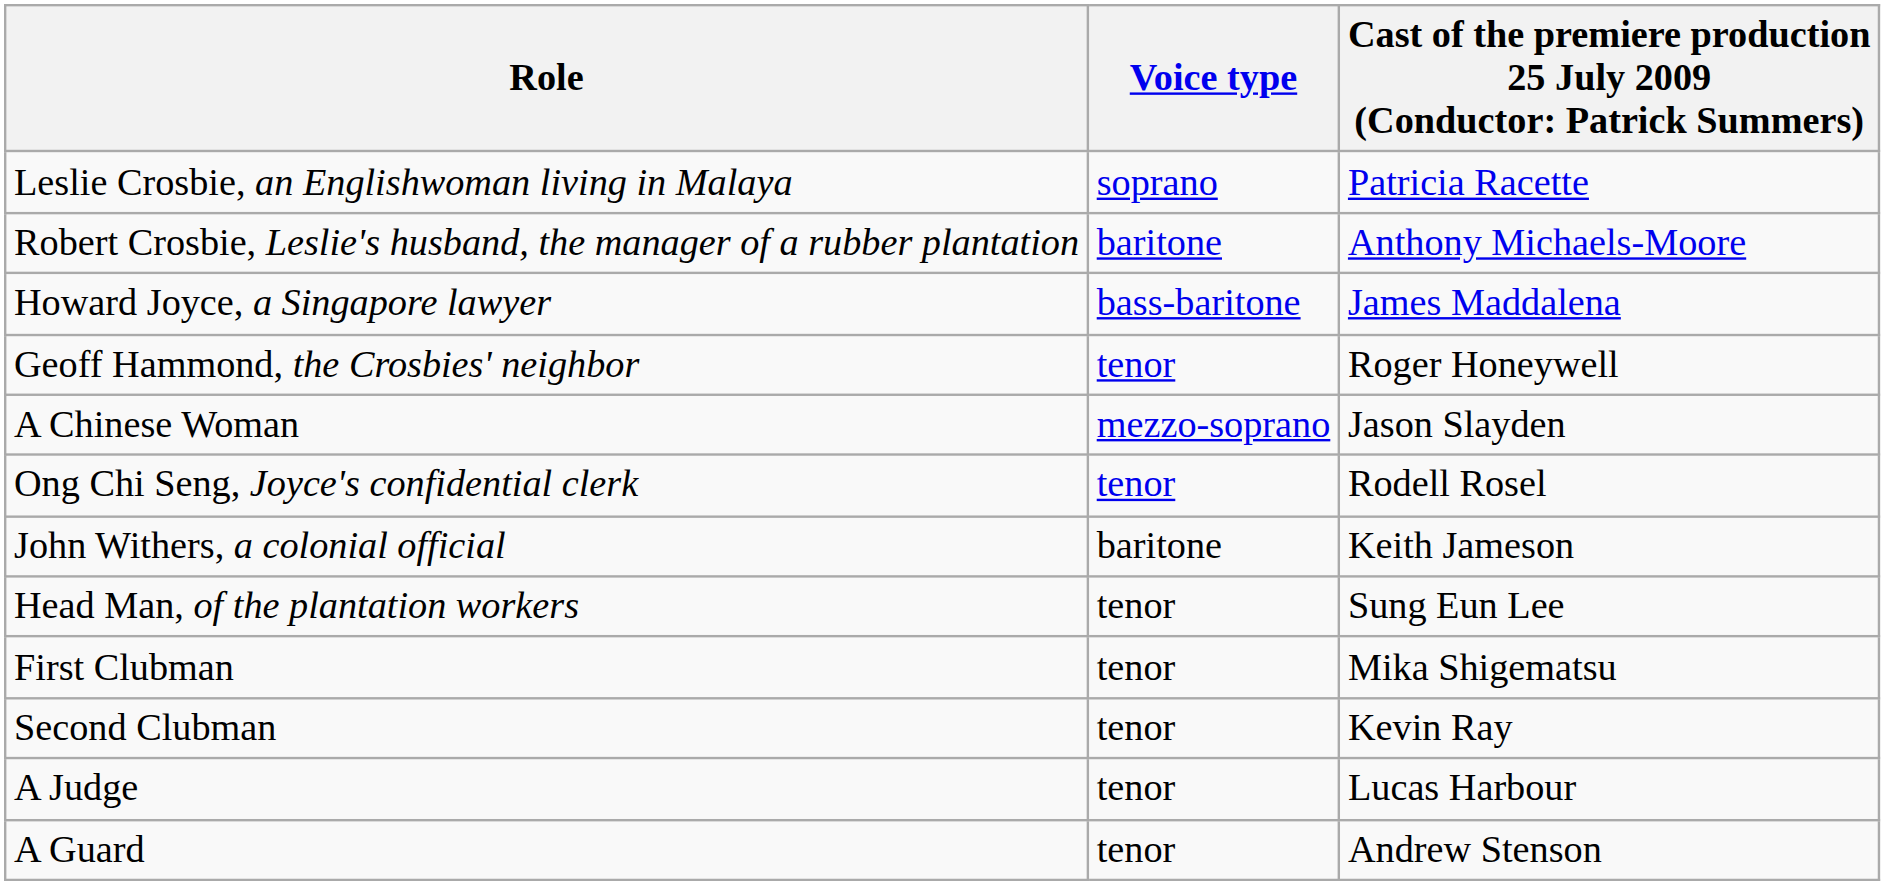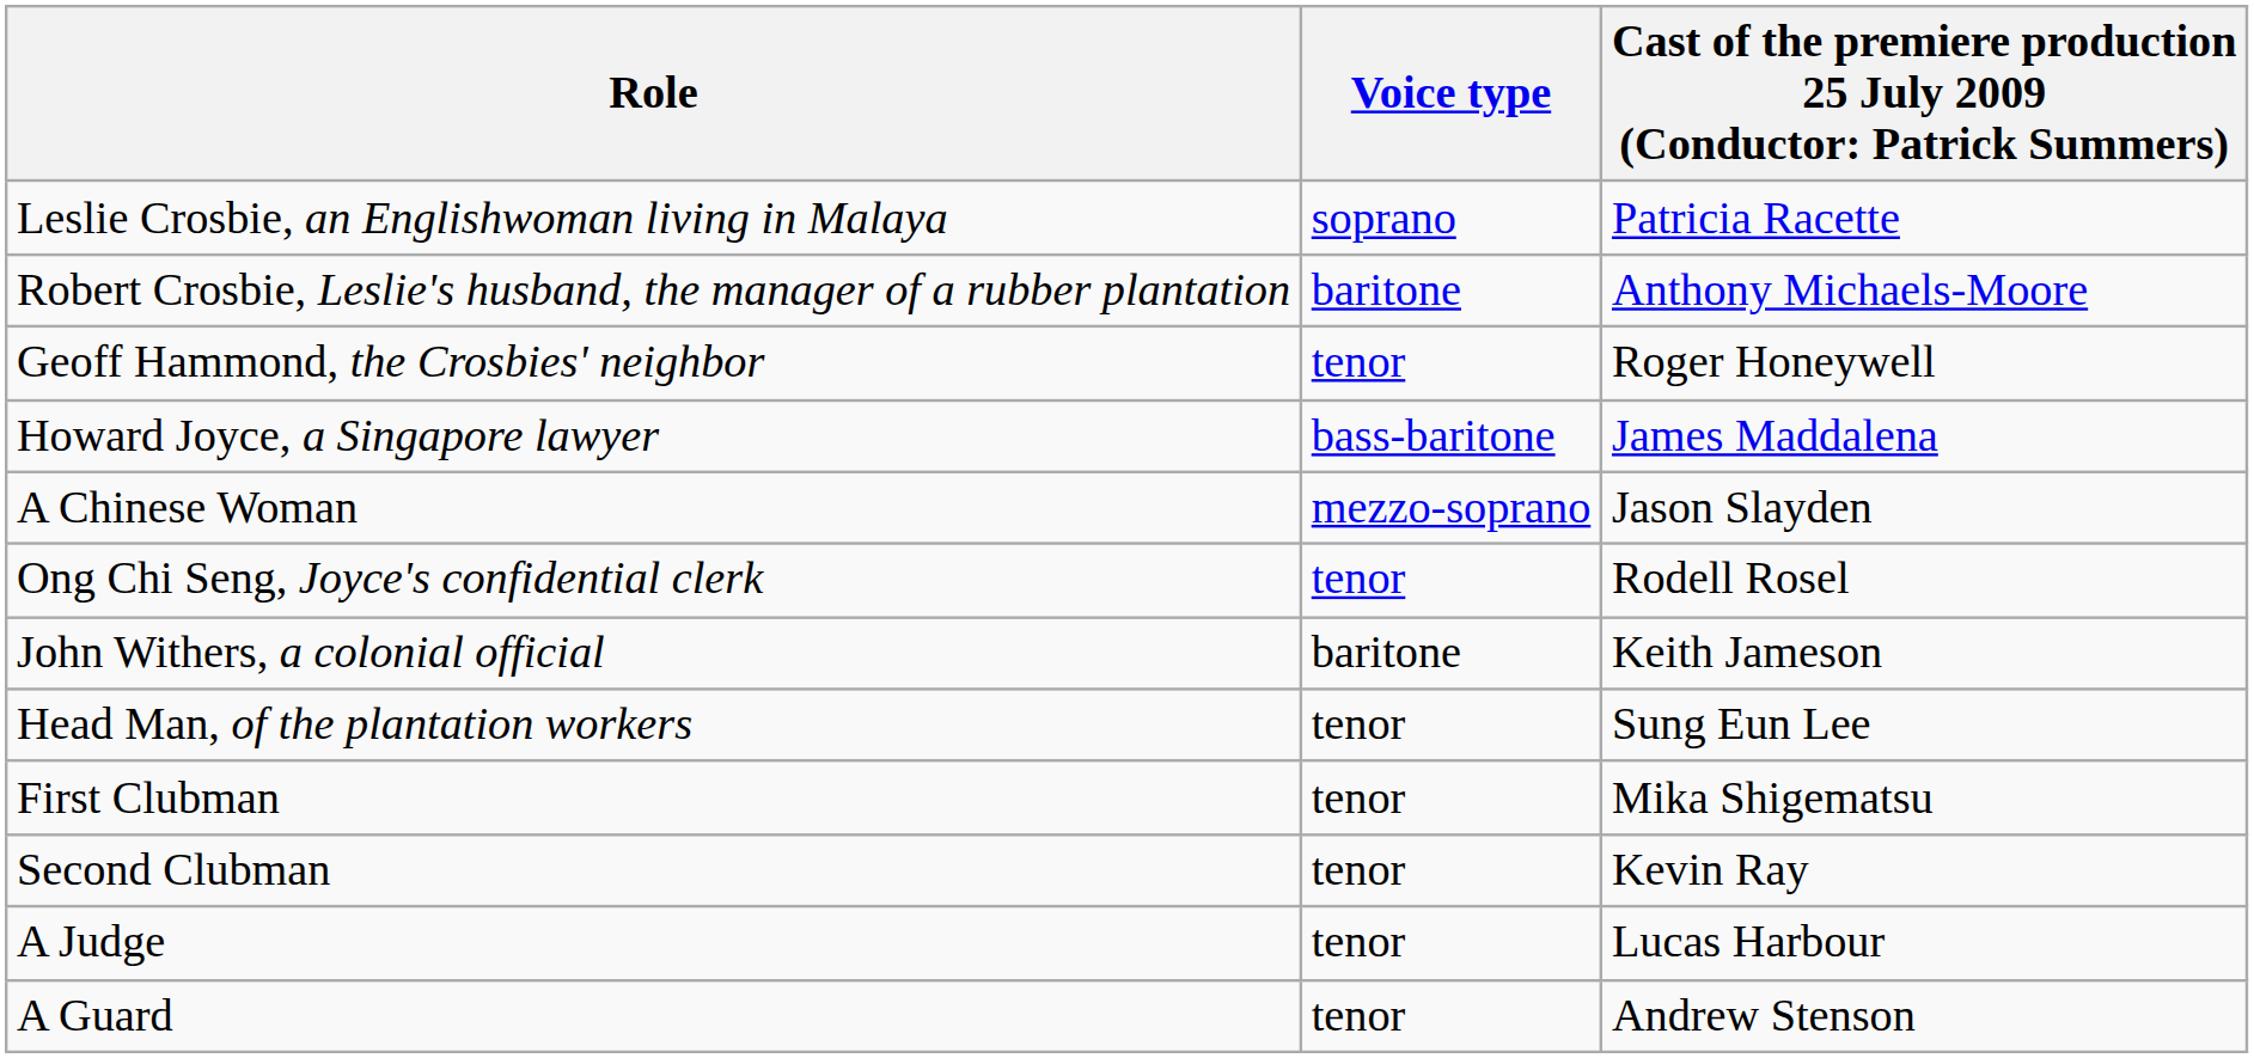 <table class="wikitable">
 <tr>
 <th>Role</th>
 <th><a href='#'>Voice type</a></th>
 <th>Cast of the premiere production<br>25 July 2009<br>(Conductor: Patrick Summers)</th>
 </tr>
 <tr>
 <td>Leslie Crosbie, <em>an Englishwoman living in Malaya</em></td>
 <td><a href='#'>soprano</a></td>
 <td><a href='#'>Patricia Racette</a></td>
 </tr>
 <tr>
 <td>Robert Crosbie, <em>Leslie's husband, the manager of a rubber plantation</em></td>
 <td><a href='#'>baritone</a></td>
 <td><a href='#'>Anthony Michaels-Moore</a></td>
 </tr>
 <tr>
+<td>Geoff Hammond, <em>the Crosbies' neighbor</em></td>
+<td><a href='#'>tenor</a></td>
+<td>Roger Honeywell</td>
+</tr>
+<tr>
 <td>Howard Joyce, <em>a Singapore lawyer</em></td>
 <td><a href='#'>bass-baritone</a></td>
 <td><a href='#'>James Maddalena</a></td>
-</tr>
-<tr>
-<td>Geoff Hammond, <em>the Crosbies' neighbor</em></td>
-<td><a href='#'>tenor</a></td>
-<td>Roger Honeywell</td>
 </tr>
 <tr>
 <td>A Chinese Woman</td>
 <td><a href='#'>mezzo-soprano</a></td>
 <td>Jason Slayden</td>
 </tr>
 <tr>
 <td>Ong Chi Seng, <em>Joyce's confidential clerk</em></td>
 <td><a href='#'>tenor</a></td>
 <td>Rodell Rosel</td>
 </tr>
 <tr>
 <td>John Withers, <em>a colonial official</em></td>
 <td>baritone</td>
 <td>Keith Jameson</td>
 </tr>
 <tr>
 <td>Head Man, <em>of the plantation workers</em></td>
 <td>tenor</td>
 <td>Sung Eun Lee</td>
 </tr>
 <tr>
 <td>First Clubman</td>
 <td>tenor</td>
 <td>Mika Shigematsu</td>
 </tr>
 <tr>
 <td>Second Clubman</td>
 <td>tenor</td>
 <td>Kevin Ray</td>
 </tr>
 <tr>
 <td>A Judge</td>
 <td>tenor</td>
 <td>Lucas Harbour</td>
 </tr>
 <tr>
 <td>A Guard</td>
 <td>tenor</td>
 <td>Andrew Stenson</td>
 </tr>
 </table>
